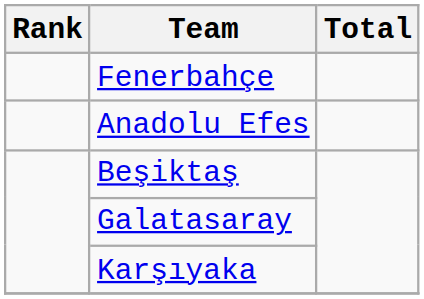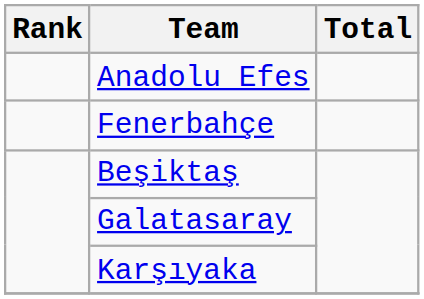 <table class="wikitable sortable">
 <tr>
 <th scope="col">Rank</th>
 <th scope="col">Team</th>
 <th scope="col">Total</th>
 </tr>
 <tr>
 <td rowspan="1"></td>
-<td><a href='#'>Fenerbahçe</a></td>
+<td><a href='#'>Anadolu Efes</a></td>
 <td style="text-align:center;"></td>
 </tr>
 <tr>
 <td rowspan="1"></td>
-<td><a href='#'>Anadolu Efes</a></td>
+<td><a href='#'>Fenerbahçe</a></td>
 <td style="text-align:center;"></td>
 </tr>
 <tr>
 <td rowspan="3"></td>
 <td><a href='#'>Beşiktaş</a></td>
 <td rowspan="3"></td>
 </tr>
 <tr>
 <td><a href='#'>Galatasaray</a></td>
 </tr>
 <tr>
 <td><a href='#'>Karşıyaka</a></td>
 </tr>
 <tr>
 </tr>
 </table>
